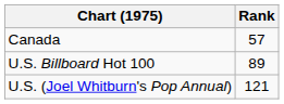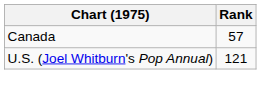 <table class="wikitable">
 <tr>
 <th align="left">Chart (1975)</th>
 <th style="text-align:center;">Rank</th>
 </tr>
 <tr>
 <td>Canada</td>
 <td style="text-align:center;">57</td>
 </tr>
 <tr>
-<td>U.S. <em>Billboard</em> Hot 100</td>
-<td style="text-align:center;">89</td>
-</tr>
-<tr>
 <td>U.S. (<a href='#'>Joel Whitburn</a>'s <em>Pop Annual</em>)</td>
 <td style="text-align:center;">121</td>
 </tr>
 </table>
